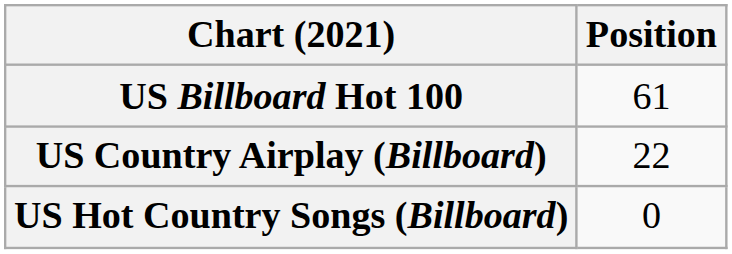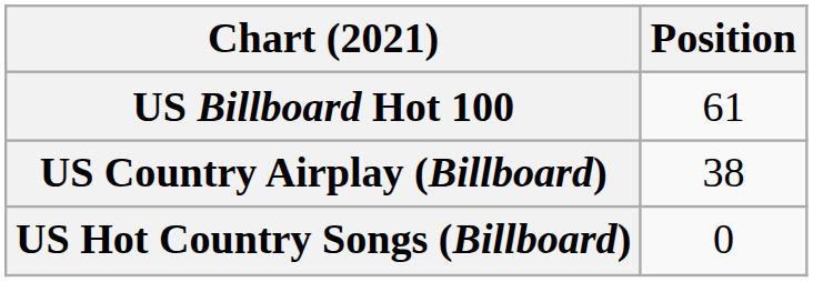 <table class="wikitable sortable plainrowheaders" style="text-align:center">
 <tr>
 <th>Chart (2021)</th>
 <th>Position</th>
 </tr>
 <tr>
 <th scope="row">US <em>Billboard</em> Hot 100</th>
 <td>61</td>
 </tr>
 <tr>
 <th scope="row">US Country Airplay (<em>Billboard</em>)</th>
-<td>22</td>
+<td>38</td>
 </tr>
 <tr>
 <th scope="row">US Hot Country Songs (<em>Billboard</em>)</th>
 <td>0</td>
 </tr>
 </table>
